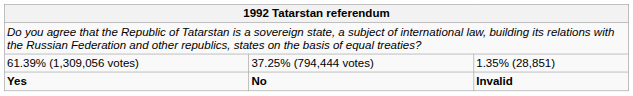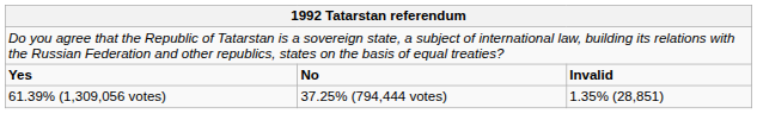 <table class="wikitable">
 <tr>
 <th colspan="3">1992 Tatarstan referendum</th>
 </tr>
 <tr>
 <td colspan="3"><em>Do you agree that the Republic of Tatarstan is a sovereign state, a subject of international law, building its relations with the Russian Federation and other republics, states on the basis of equal treaties?</em></td>
 </tr>
 <tr>
+<td><strong>Yes</strong></td>
+<td><strong>No</strong></td>
+<td><strong>Invalid</strong></td>
+</tr>
+<tr>
 <td>61.39% (1,309,056 votes)</td>
 <td>37.25% (794,444 votes)</td>
 <td>1.35% (28,851)</td>
 </tr>
-<tr>
-<td><strong>Yes</strong></td>
-<td><strong>No</strong></td>
-<td><strong>Invalid</strong></td>
-</tr>
 </table>
